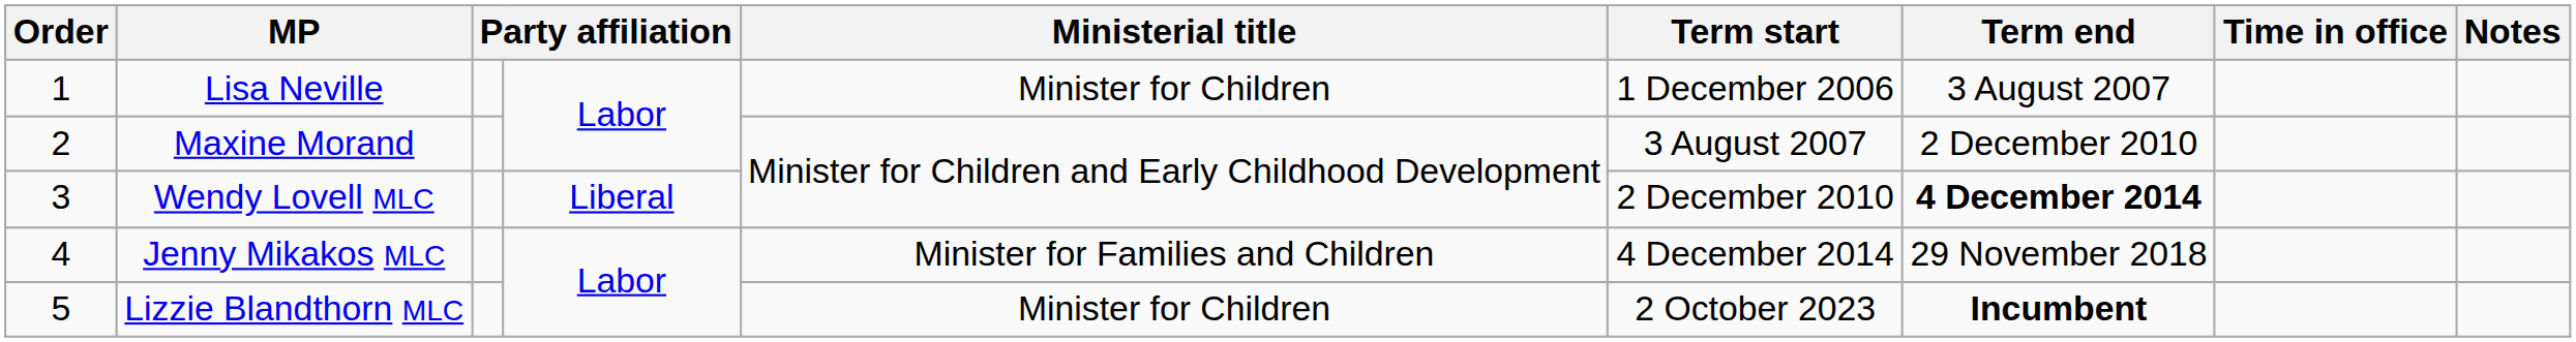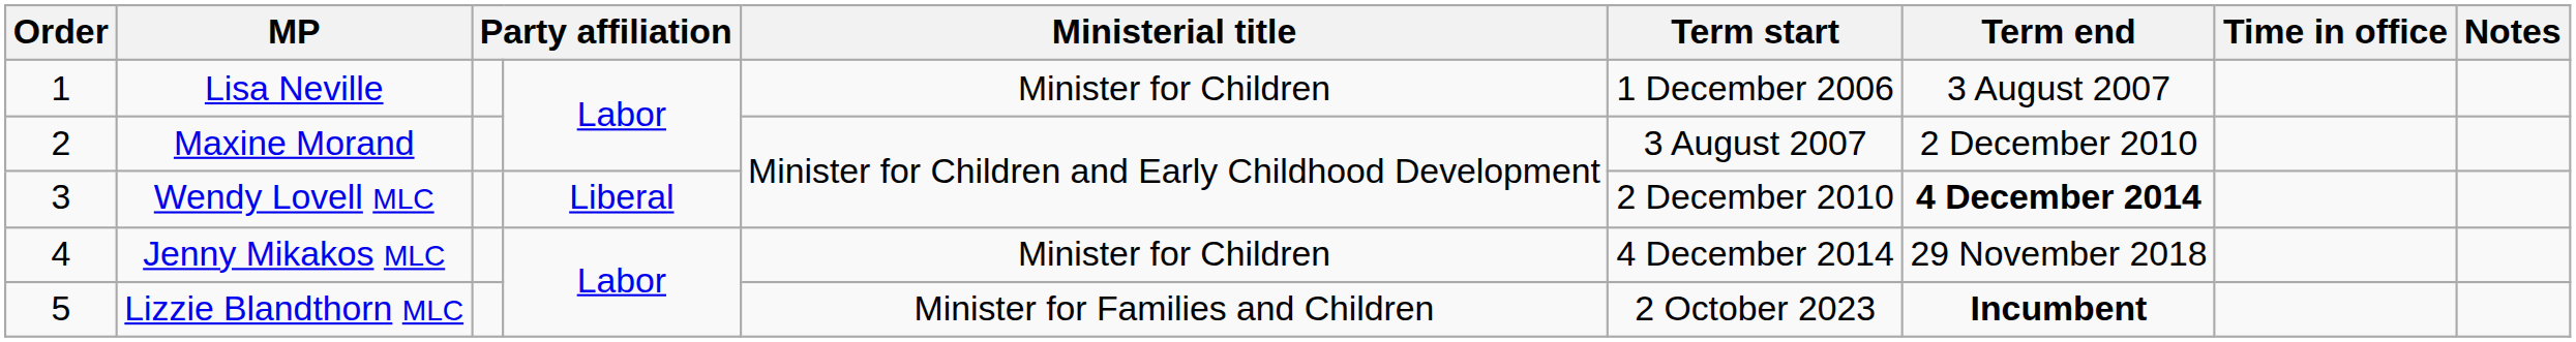 <table class="wikitable" style="text-align:center">
 <tr>
 <th>Order</th>
 <th>MP</th>
 <th colspan="2">Party affiliation</th>
 <th>Ministerial title</th>
 <th>Term start</th>
 <th>Term end</th>
 <th>Time in office</th>
 <th>Notes</th>
 </tr>
 <tr>
 <td>1</td>
 <td><a href='#'>Lisa Neville</a> </td>
 <td></td>
 <td rowspan="2"><a href='#'>Labor</a></td>
 <td>Minister for Children</td>
 <td>1 December 2006</td>
 <td>3 August 2007</td>
 <td></td>
 <td></td>
 </tr>
 <tr>
 <td>2</td>
 <td><a href='#'>Maxine Morand</a> </td>
 <td></td>
 <td rowspan="2">Minister for Children and Early Childhood Development</td>
 <td>3 August 2007</td>
 <td>2 December 2010</td>
 <td></td>
 <td></td>
 </tr>
 <tr>
 <td>3</td>
 <td><a href='#'>Wendy Lovell</a> <a href='#'><small>MLC</small></a></td>
 <td></td>
 <td><a href='#'>Liberal</a></td>
 <td>2 December 2010</td>
 <td><strong>4 December 2014</strong></td>
 <td></td>
 <td></td>
 </tr>
 <tr>
 <td>4</td>
 <td><a href='#'>Jenny Mikakos</a> <a href='#'><small>MLC</small></a></td>
 <td></td>
 <td rowspan="2"><a href='#'>Labor</a></td>
-<td>Minister for Families and Children</td>
+<td>Minister for Children</td>
 <td>4 December 2014</td>
 <td>29 November 2018</td>
 <td></td>
 <td></td>
 </tr>
 <tr>
 <td>5</td>
 <td><a href='#'>Lizzie Blandthorn</a> <a href='#'><small>MLC</small></a></td>
 <td></td>
-<td>Minister for Children</td>
+<td>Minister for Families and Children</td>
 <td>2 October 2023</td>
 <td><strong>Incumbent</strong></td>
 <td></td>
 <td></td>
 </tr>
 </table>
